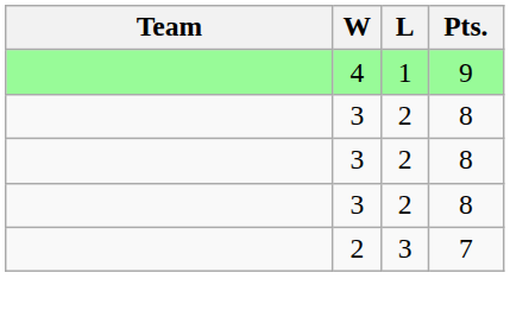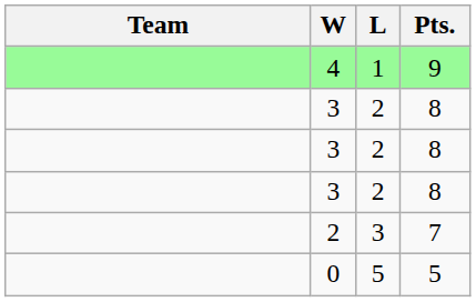 <table class="wikitable" style="text-align:center">
 <tr>
 <th width=180px>Team</th>
 <th width=20px>W</th>
 <th width=20px>L</th>
 <th width=35px>Pts.</th>
 </tr>
 <tr bgcolor="#98fb98">
 <td align=left></td>
 <td>4</td>
 <td>1</td>
 <td>9</td>
 </tr>
 <tr>
 <td align=left></td>
 <td>3</td>
 <td>2</td>
 <td>8</td>
 </tr>
 <tr>
 <td align=left></td>
 <td>3</td>
 <td>2</td>
 <td>8</td>
 </tr>
 <tr>
 <td align=left></td>
 <td>3</td>
 <td>2</td>
 <td>8</td>
 </tr>
 <tr>
 <td align=left></td>
 <td>2</td>
 <td>3</td>
 <td>7</td>
 </tr>
+<tr>
+<td align=left></td>
+<td>0</td>
+<td>5</td>
+<td>5</td>
+</tr>
 </table>
